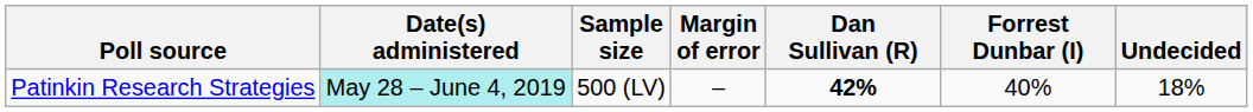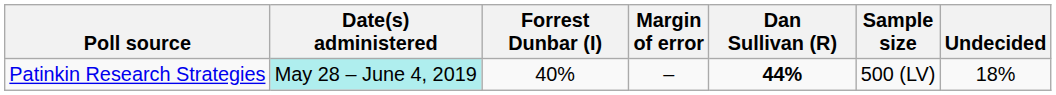 <table class="wikitable" style="font-size:90%;text-align:center;">
 <tr valign=bottom>
 <th>Poll source</th>
 <th>Date(s)<br>administered</th>
-<th>Sample<br>size</th>
+<th style="width:100px;">Forrest<br>Dunbar (I)</th>
 <th>Margin<br>of error</th>
 <th style="width:100px;">Dan<br>Sullivan (R)</th>
-<th style="width:100px;">Forrest<br>Dunbar (I)</th>
+<th>Sample<br>size</th>
 <th>Undecided</th>
 </tr>
 <tr>
 <td style="text-align:left;"><a href='#'>Patinkin Research Strategies</a></td>
 <td style="background: paleturquoise;">May 28 – June 4, 2019</td>
+<td>40%</td>
+<td>–</td>
+<td><strong>44%</strong></td>
 <td>500 (LV)</td>
-<td>–</td>
-<td><strong>42%</strong></td>
-<td>40%</td>
 <td>18%</td>
 </tr>
 </table>
